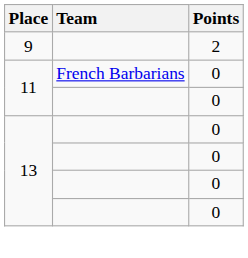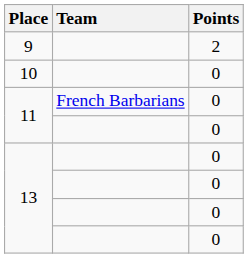 <table class="wikitable" style="text-align:center; padding-bottom:0;">
 <tr>
 <th>Place</th>
 <th style="text-align:left;">Team</th>
 <th>Points</th>
 </tr>
 <tr>
 <td>9</td>
 <td align=left></td>
 <td>2</td>
+</tr>
+<tr>
+<td>10</td>
+<td align=left></td>
+<td>0</td>
 </tr>
 <tr>
 <td rowspan=2>11</td>
 <td align=left> <a href='#'>French Barbarians</a></td>
 <td>0</td>
 </tr>
 <tr>
 <td align=left></td>
 <td>0</td>
 </tr>
 <tr>
 <td rowspan=4>13</td>
 <td align=left></td>
 <td>0</td>
 </tr>
 <tr>
 <td align=left></td>
 <td>0</td>
 </tr>
 <tr>
 <td align=left></td>
 <td>0</td>
 </tr>
 <tr>
 <td align=left></td>
 <td>0</td>
 </tr>
 </table>
